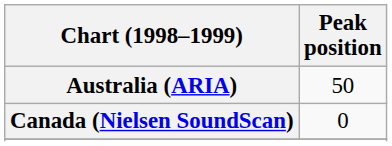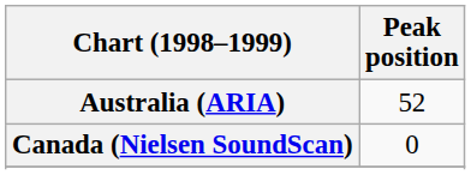 <table class="wikitable sortable plainrowheaders" style="text-align:center">
 <tr>
 <th>Chart (1998–1999)</th>
 <th>Peak<br>position</th>
 </tr>
 <tr>
 <th scope="row">Australia (<a href='#'>ARIA</a>)</th>
-<td>50</td>
+<td>52</td>
 </tr>
 <tr>
 <th scope="row">Canada (<a href='#'>Nielsen SoundScan</a>)</th>
 <td>0</td>
 </tr>
 <tr>
 </tr>
 <tr>
 </tr>
 </table>
